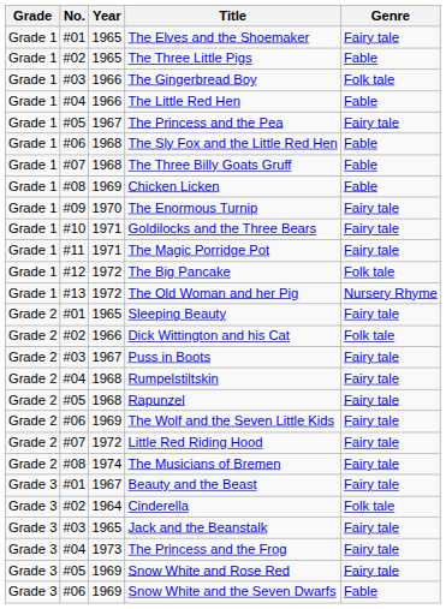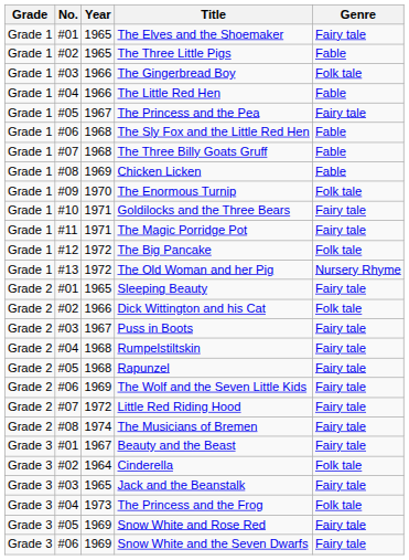 <table class="wikitable">
 <tr>
 <th>Grade</th>
 <th>No.</th>
 <th>Year</th>
 <th>Title</th>
 <th>Genre</th>
 </tr>
 <tr>
 <td>Grade 1</td>
 <td>#01</td>
 <td>1965</td>
 <td><a href='#'>The Elves and the Shoemaker</a></td>
 <td><a href='#'>Fairy tale</a></td>
 </tr>
 <tr>
 <td>Grade 1</td>
 <td>#02</td>
 <td>1965</td>
 <td><a href='#'>The Three Little Pigs</a></td>
 <td><a href='#'>Fable</a></td>
 </tr>
 <tr>
 <td>Grade 1</td>
 <td>#03</td>
 <td>1966</td>
 <td><a href='#'>The Gingerbread Boy</a></td>
 <td><a href='#'>Folk tale</a></td>
 </tr>
 <tr>
 <td>Grade 1</td>
 <td>#04</td>
 <td>1966</td>
 <td><a href='#'>The Little Red Hen</a></td>
 <td><a href='#'>Fable</a></td>
 </tr>
 <tr>
 <td>Grade 1</td>
 <td>#05</td>
 <td>1967</td>
 <td><a href='#'>The Princess and the Pea</a></td>
 <td><a href='#'>Fairy tale</a></td>
 </tr>
 <tr>
 <td>Grade 1</td>
 <td>#06</td>
 <td>1968</td>
 <td><a href='#'>The Sly Fox and the Little Red Hen</a></td>
 <td><a href='#'>Fable</a></td>
 </tr>
 <tr>
 <td>Grade 1</td>
 <td>#07</td>
 <td>1968</td>
 <td><a href='#'>The Three Billy Goats Gruff</a></td>
 <td><a href='#'>Fable</a></td>
 </tr>
 <tr>
 <td>Grade 1</td>
 <td>#08</td>
 <td>1969</td>
 <td><a href='#'>Chicken Licken</a></td>
 <td><a href='#'>Fable</a></td>
 </tr>
 <tr>
 <td>Grade 1</td>
 <td>#09</td>
 <td>1970</td>
 <td><a href='#'>The Enormous Turnip</a></td>
-<td><a href='#'>Fairy tale</a></td>
+<td><a href='#'>Folk tale</a></td>
 </tr>
 <tr>
 <td>Grade 1</td>
 <td>#10</td>
 <td>1971</td>
 <td><a href='#'>Goldilocks and the Three Bears</a></td>
 <td><a href='#'>Fairy tale</a></td>
 </tr>
 <tr>
 <td>Grade 1</td>
 <td>#11</td>
 <td>1971</td>
 <td><a href='#'>The Magic Porridge Pot</a></td>
 <td><a href='#'>Fairy tale</a></td>
 </tr>
 <tr>
 <td>Grade 1</td>
 <td>#12</td>
 <td>1972</td>
 <td><a href='#'>The Big Pancake</a></td>
 <td><a href='#'>Folk tale</a></td>
 </tr>
 <tr>
 <td>Grade 1</td>
 <td>#13</td>
 <td>1972</td>
 <td><a href='#'>The Old Woman and her Pig</a></td>
 <td><a href='#'>Nursery Rhyme</a></td>
 </tr>
 <tr>
 <td>Grade 2</td>
 <td>#01</td>
 <td>1965</td>
 <td><a href='#'>Sleeping Beauty</a></td>
 <td><a href='#'>Fairy tale</a></td>
 </tr>
 <tr>
 <td>Grade 2</td>
 <td>#02</td>
 <td>1966</td>
 <td><a href='#'>Dick Wittington and his Cat</a></td>
 <td><a href='#'>Folk tale</a></td>
 </tr>
 <tr>
 <td>Grade 2</td>
 <td>#03</td>
 <td>1967</td>
 <td><a href='#'>Puss in Boots</a></td>
 <td><a href='#'>Fairy tale</a></td>
 </tr>
 <tr>
 <td>Grade 2</td>
 <td>#04</td>
 <td>1968</td>
 <td><a href='#'>Rumpelstiltskin</a></td>
 <td><a href='#'>Fairy tale</a></td>
 </tr>
 <tr>
 <td>Grade 2</td>
 <td>#05</td>
 <td>1968</td>
 <td><a href='#'>Rapunzel</a></td>
 <td><a href='#'>Fairy tale</a></td>
 </tr>
 <tr>
 <td>Grade 2</td>
 <td>#06</td>
 <td>1969</td>
 <td><a href='#'>The Wolf and the Seven Little Kids</a></td>
 <td><a href='#'>Fairy tale</a></td>
 </tr>
 <tr>
 <td>Grade 2</td>
 <td>#07</td>
 <td>1972</td>
 <td><a href='#'>Little Red Riding Hood</a></td>
 <td><a href='#'>Fairy tale</a></td>
 </tr>
 <tr>
 <td>Grade 2</td>
 <td>#08</td>
 <td>1974</td>
 <td><a href='#'>The Musicians of Bremen</a></td>
 <td><a href='#'>Fairy tale</a></td>
 </tr>
 <tr>
 <td>Grade 3</td>
 <td>#01</td>
 <td>1967</td>
 <td><a href='#'>Beauty and the Beast</a></td>
 <td><a href='#'>Fairy tale</a></td>
 </tr>
 <tr>
 <td>Grade 3</td>
 <td>#02</td>
 <td>1964</td>
 <td><a href='#'>Cinderella</a></td>
 <td><a href='#'>Folk tale</a></td>
 </tr>
 <tr>
 <td>Grade 3</td>
 <td>#03</td>
 <td>1965</td>
 <td><a href='#'>Jack and the Beanstalk</a></td>
 <td><a href='#'>Fairy tale</a></td>
 </tr>
 <tr>
 <td>Grade 3</td>
 <td>#04</td>
 <td>1973</td>
 <td><a href='#'>The Princess and the Frog</a></td>
-<td><a href='#'>Fairy tale</a></td>
+<td><a href='#'>Folk tale</a></td>
 </tr>
 <tr>
 <td>Grade 3</td>
 <td>#05</td>
 <td>1969</td>
 <td><a href='#'>Snow White and Rose Red</a></td>
 <td><a href='#'>Fairy tale</a></td>
 </tr>
 <tr>
 <td>Grade 3</td>
 <td>#06</td>
 <td>1969</td>
 <td><a href='#'>Snow White and the Seven Dwarfs</a></td>
-<td><a href='#'>Fable</a></td>
+<td><a href='#'>Fairy tale</a></td>
 </tr>
 </table>
